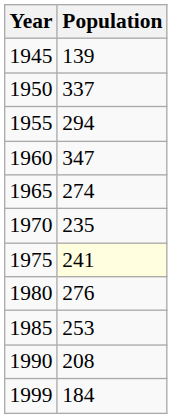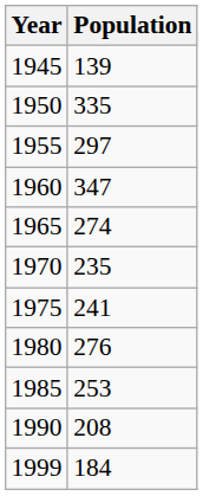 <table class="wikitable">
 <tr>
 <th>Year</th>
 <th>Population</th>
 </tr>
 <tr>
 <td>1945</td>
 <td>139</td>
 </tr>
 <tr>
 <td>1950</td>
-<td>337</td>
+<td>335</td>
 </tr>
 <tr>
 <td>1955</td>
-<td>294</td>
+<td>297</td>
 </tr>
 <tr>
 <td>1960</td>
 <td>347</td>
 </tr>
 <tr>
 <td>1965</td>
 <td>274</td>
 </tr>
 <tr>
 <td>1970</td>
 <td>235</td>
 </tr>
 <tr>
 <td>1975</td>
-<td style="background: lightyellow;">241</td>
+<td>241</td>
 </tr>
 <tr>
 <td>1980</td>
 <td>276</td>
 </tr>
 <tr>
 <td>1985</td>
 <td>253</td>
 </tr>
 <tr>
 <td>1990</td>
 <td>208</td>
 </tr>
 <tr>
 <td>1999</td>
 <td>184</td>
 </tr>
 </table>
